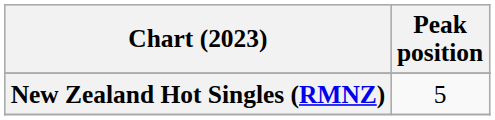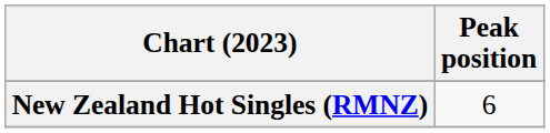 <table class="wikitable sortable plainrowheaders" style="text-align:center">
 <tr>
 <th scope="col">Chart (2023)</th>
 <th scope="col">Peak<br>position</th>
 </tr>
 <tr>
 </tr>
 <tr>
 </tr>
 <tr>
 </tr>
 <tr>
 <th scope="row">New Zealand Hot Singles (<a href='#'>RMNZ</a>)</th>
-<td>5</td>
+<td>6</td>
 </tr>
 <tr>
 </tr>
 <tr>
 </tr>
 </table>
